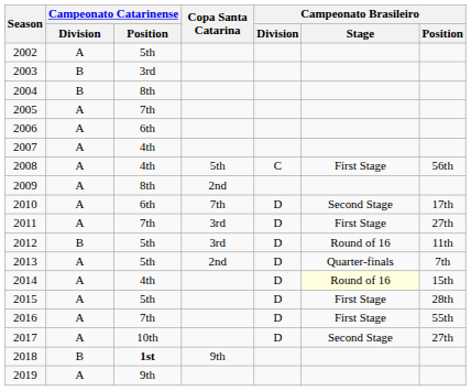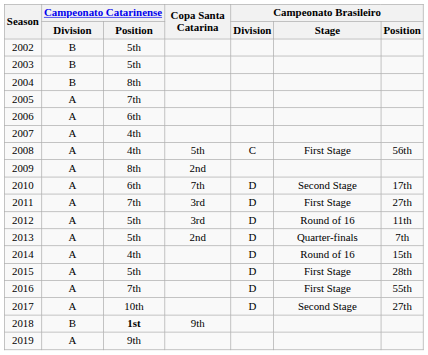 <table class="wikitable" style="text-align: center">
 <tr>
 <th rowspan="2">Season</th>
 <th colspan="2"><a href='#'>Campeonato Catarinense</a></th>
 <th rowspan="2" width="90">Copa Santa Catarina</th>
 <th colspan="3">Campeonato Brasileiro</th>
 </tr>
 <tr>
 <th>Division</th>
 <th>Position</th>
 <th width="20">Division</th>
 <th width="150">Stage</th>
 <th width="20">Position</th>
 </tr>
 <tr>
 <td>2002</td>
-<td>A</td>
+<td>B</td>
 <td>5th</td>
 <td></td>
 <td></td>
 <td></td>
 <td></td>
 </tr>
 <tr>
 <td>2003</td>
 <td>B</td>
-<td>3rd</td>
+<td>5th</td>
 <td></td>
 <td></td>
 <td></td>
 <td></td>
 </tr>
 <tr>
 <td>2004</td>
 <td>B</td>
 <td>8th</td>
 <td></td>
 <td></td>
 <td></td>
 <td></td>
 </tr>
 <tr>
 <td>2005</td>
 <td>A</td>
 <td>7th</td>
 <td></td>
 <td></td>
 <td></td>
 <td></td>
 </tr>
 <tr>
 <td>2006</td>
 <td>A</td>
 <td>6th</td>
 <td></td>
 <td></td>
 <td></td>
 <td></td>
 </tr>
 <tr>
 <td>2007</td>
 <td>A</td>
 <td>4th</td>
 <td></td>
 <td></td>
 <td></td>
 <td></td>
 </tr>
 <tr>
 <td>2008</td>
 <td>A</td>
 <td>4th</td>
 <td>5th</td>
 <td>C</td>
 <td>First Stage</td>
 <td>56th</td>
 </tr>
 <tr>
 <td>2009</td>
 <td>A</td>
 <td>8th</td>
 <td>2nd</td>
 <td></td>
 <td></td>
 <td></td>
 </tr>
 <tr>
 <td>2010</td>
 <td>A</td>
 <td>6th</td>
 <td>7th</td>
 <td>D</td>
 <td>Second Stage</td>
 <td>17th</td>
 </tr>
 <tr>
 <td>2011</td>
 <td>A</td>
 <td>7th</td>
 <td>3rd</td>
 <td>D</td>
 <td>First Stage</td>
 <td>27th</td>
 </tr>
 <tr>
 <td>2012</td>
-<td>B</td>
+<td>A</td>
 <td>5th</td>
 <td>3rd</td>
 <td>D</td>
 <td>Round of 16</td>
 <td>11th</td>
 </tr>
 <tr>
 <td>2013</td>
 <td>A</td>
 <td>5th</td>
 <td>2nd</td>
 <td>D</td>
 <td>Quarter-finals</td>
 <td>7th</td>
 </tr>
 <tr>
 <td>2014</td>
 <td>A</td>
 <td>4th</td>
 <td></td>
 <td>D</td>
-<td style="background: lightyellow;">Round of 16</td>
+<td>Round of 16</td>
 <td>15th</td>
 </tr>
 <tr>
 <td>2015</td>
 <td>A</td>
 <td>5th</td>
 <td></td>
 <td>D</td>
 <td>First Stage</td>
 <td>28th</td>
 </tr>
 <tr>
 <td>2016</td>
 <td>A</td>
 <td>7th</td>
 <td></td>
 <td>D</td>
 <td>First Stage</td>
 <td>55th</td>
 </tr>
 <tr>
 <td>2017</td>
 <td>A</td>
 <td>10th</td>
 <td></td>
 <td>D</td>
 <td>Second Stage</td>
 <td>27th</td>
 </tr>
 <tr>
 <td>2018</td>
 <td>B</td>
 <td><strong>1st</strong></td>
 <td>9th</td>
 <td></td>
 <td></td>
 <td></td>
 </tr>
 <tr>
 <td>2019</td>
 <td>A</td>
 <td>9th</td>
 <td></td>
 <td></td>
 <td></td>
 <td></td>
 </tr>
 </table>
